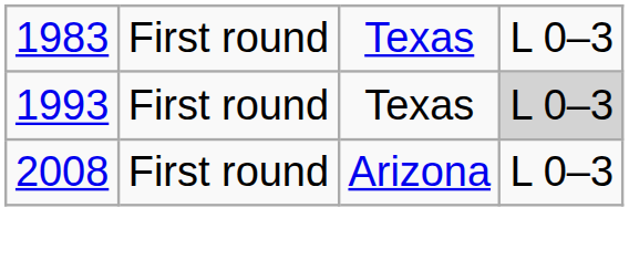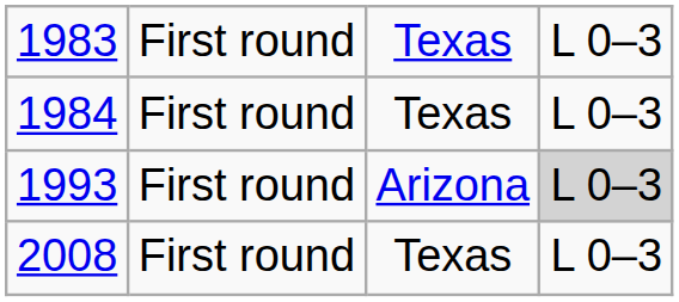 <table class="wikitable">
 <tr align="center">
 <td><a href='#'>1983</a></td>
 <td>First round</td>
 <td><a href='#'>Texas</a></td>
 <td>L 0–3</td>
 </tr>
 <tr align="center">
+<td><a href='#'>1984</a></td>
+<td>First round</td>
+<td>Texas</td>
+<td>L 0–3</td>
+</tr>
+<tr align="center">
 <td><a href='#'>1993</a></td>
 <td>First round</td>
-<td>Texas</td>
+<td><a href='#'>Arizona</a></td>
 <td style="background: lightgrey;">L 0–3</td>
 </tr>
 <tr align="center">
 <td><a href='#'>2008</a></td>
 <td>First round</td>
-<td><a href='#'>Arizona</a></td>
+<td>Texas</td>
 <td>L 0–3</td>
 </tr>
 </table>
